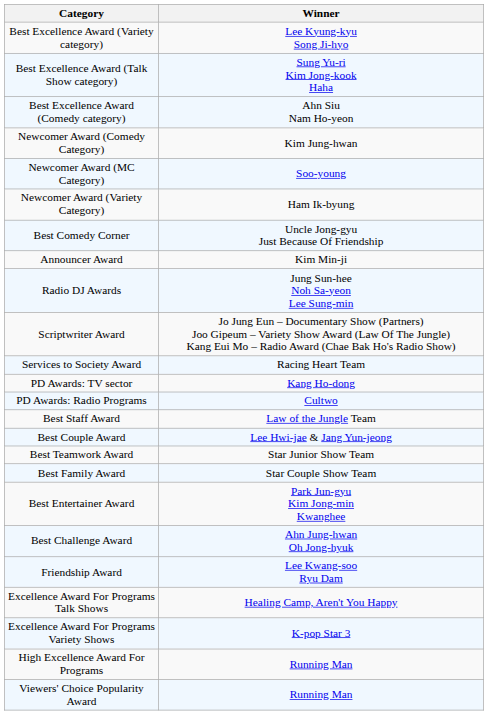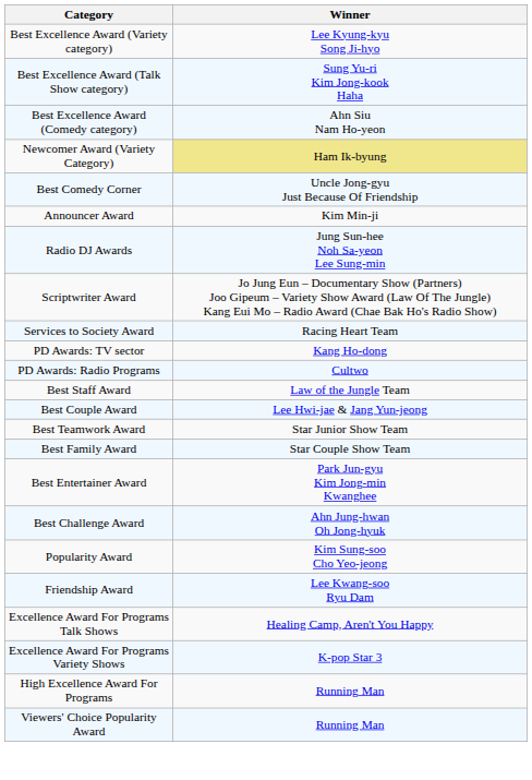 <table class="wikitable sortable">
 <tr align=center>
 <th style="width:210px">Category</th>
 <th style="width:450px">Winner</th>
 </tr>
 <tr align=center>
 <td>Best Excellence Award (Variety category)</td>
 <td><a href='#'>Lee Kyung-kyu</a> <br> <a href='#'>Song Ji-hyo</a></td>
 </tr>
 <tr align=center style="background:#F0F8FF">
 <td>Best Excellence Award (Talk Show category)</td>
 <td><a href='#'>Sung Yu-ri</a> <br> <a href='#'>Kim Jong-kook</a> <br> <a href='#'>Haha</a></td>
 </tr>
 <tr align=center style="background:#F0F8FF">
 <td>Best Excellence Award (Comedy category)</td>
 <td>Ahn Siu <br> Nam Ho-yeon</td>
 </tr>
 <tr align=center>
-<td>Newcomer Award (Comedy Category)</td>
-<td>Kim Jung-hwan</td>
-</tr>
-<tr align=center style="background:#F0F8FF">
-<td>Newcomer Award (MC Category)</td>
-<td><a href='#'>Soo-young</a></td>
-</tr>
-<tr align=center>
 <td>Newcomer Award (Variety Category)</td>
-<td>Ham Ik-byung</td>
+<td style="background: khaki;">Ham Ik-byung</td>
 </tr>
 <tr align=center style="background:#F0F8FF">
 <td>Best Comedy Corner</td>
 <td>Uncle Jong-gyu <br> Just Because Of Friendship</td>
 </tr>
 <tr align=center>
 <td>Announcer Award</td>
 <td>Kim Min-ji</td>
 </tr>
 <tr align=center style="background:#F0F8FF">
 <td>Radio DJ Awards</td>
 <td>Jung Sun-hee <br> <a href='#'>Noh Sa-yeon</a> <br> <a href='#'>Lee Sung-min</a></td>
 </tr>
 <tr align=center>
 <td>Scriptwriter Award</td>
 <td>Jo Jung Eun – Documentary Show (Partners) <br> Joо Gipeum – Variety Show Award (Law Of The Jungle) <br> Kang Eui Mo – Radio Award (Chae Bak Ho's Radio Show)</td>
 </tr>
 <tr align=center style="background:#F0F8FF">
 <td>Services to Society Award</td>
 <td>Racing Heart Team</td>
 </tr>
 <tr align=center>
 <td>PD Awards: TV sector</td>
 <td><a href='#'>Kang Ho-dong</a></td>
 </tr>
 <tr align=center style="background:#F0F8FF">
 <td>PD Awards: Radio Programs</td>
 <td><a href='#'>Cultwo</a></td>
 </tr>
 <tr align=center>
 <td>Best Staff Award</td>
 <td><a href='#'>Law of the Jungle</a> Team</td>
 </tr>
 <tr align=center style="background:#F0F8FF">
 <td>Best Couple Award</td>
 <td><a href='#'>Lee Hwi-jae</a> & <a href='#'>Jang Yun-jeong</a></td>
 </tr>
 <tr align=center>
 <td>Best Teamwork Award</td>
 <td>Star Junior Show Team</td>
 </tr>
 <tr align=center style="background:#F0F8FF">
 <td>Best Family Award</td>
 <td>Star Couple Show Team</td>
 </tr>
 <tr align=center>
 <td>Best Entertainer Award</td>
 <td><a href='#'>Park Jun-gyu</a> <br> <a href='#'>Kim Jong-min</a> <br> <a href='#'>Kwanghee</a></td>
 </tr>
 <tr align=center style="background:#F0F8FF">
 <td>Best Challenge Award</td>
 <td><a href='#'>Ahn Jung-hwan</a> <br> <a href='#'>Oh Jong-hyuk</a></td>
 </tr>
+<tr align=center>
+<td>Popularity Award</td>
+<td><a href='#'>Kim Sung-soo</a> <br> <a href='#'>Cho Yeo-jeong</a></td>
+</tr>
 <tr align=center style="background:#F0F8FF">
 <td>Friendship Award</td>
 <td><a href='#'>Lee Kwang-soo</a> <br> <a href='#'>Ryu Dam</a></td>
 </tr>
 <tr align=center>
 <td>Excellence Award For Programs Talk Shows</td>
 <td><a href='#'>Healing Camp, Aren't You Happy</a></td>
 </tr>
 <tr align=center style="background:#F0F8FF">
 <td>Excellence Award For Programs Variety Shows</td>
 <td><a href='#'>K-pop Star 3</a></td>
 </tr>
 <tr align=center>
 <td>High Excellence Award For Programs</td>
 <td><a href='#'>Running Man</a></td>
 </tr>
 <tr align=center style="background:#F0F8FF">
 <td>Viewers' Choice Popularity Award</td>
 <td><a href='#'>Running Man</a></td>
 </tr>
 </table>
